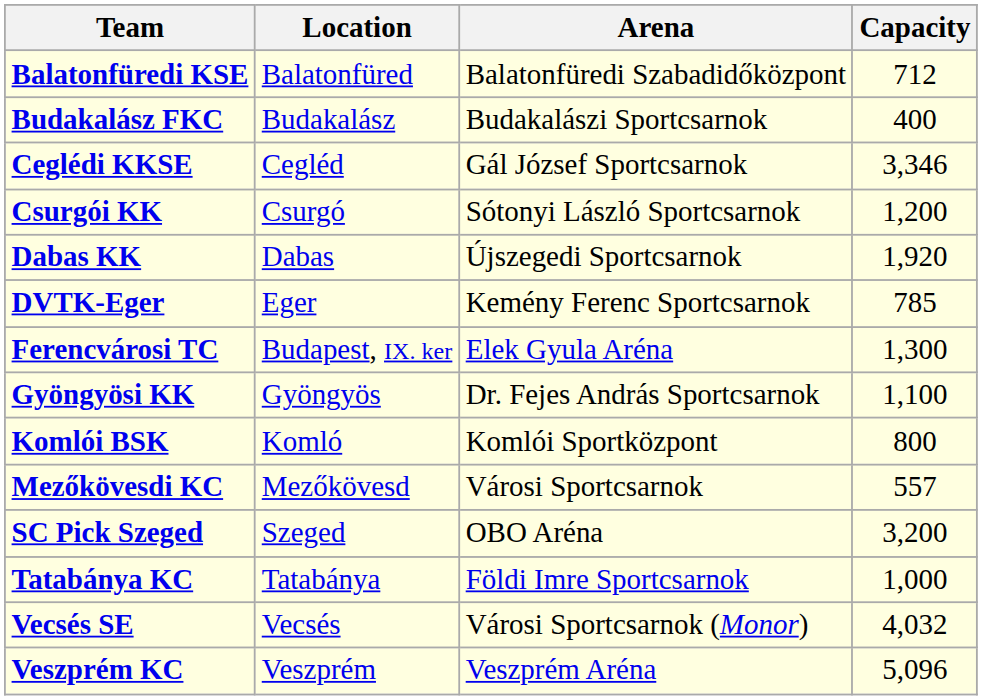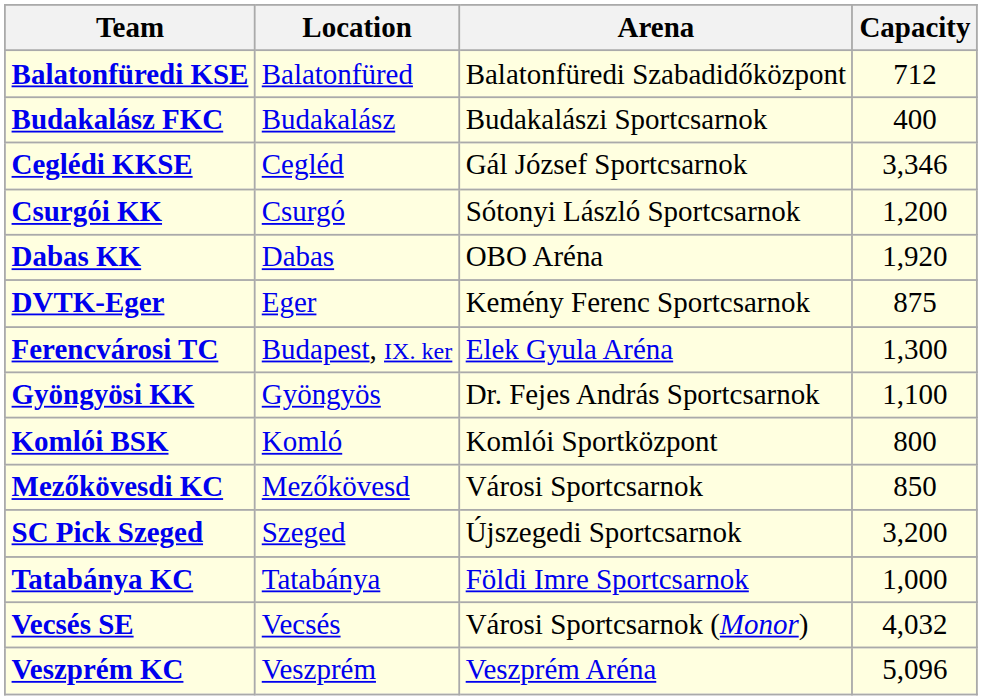 <table class="wikitable sortable" style="text-align: left;">
 <tr>
 <th>Team</th>
 <th>Location</th>
 <th>Arena</th>
 <th>Capacity</th>
 </tr>
 <tr bgcolor=ffffe0>
 <td><strong><a href='#'>Balatonfüredi KSE</a></strong></td>
 <td><a href='#'>Balatonfüred</a></td>
 <td>Balatonfüredi Szabadidőközpont</td>
 <td align="center">712</td>
 </tr>
 <tr bgcolor=ffffe0>
 <td><strong><a href='#'>Budakalász FKC</a></strong></td>
 <td><a href='#'>Budakalász</a></td>
 <td>Budakalászi Sportcsarnok</td>
 <td align="center">400</td>
 </tr>
 <tr bgcolor=ffffe0>
 <td><strong><a href='#'>Ceglédi KKSE</a></strong></td>
 <td><a href='#'>Cegléd</a></td>
 <td>Gál József Sportcsarnok</td>
 <td align="center">3,346</td>
 </tr>
 <tr bgcolor=ffffe0>
 <td><strong><a href='#'>Csurgói KK</a></strong></td>
 <td><a href='#'>Csurgó</a></td>
 <td>Sótonyi László Sportcsarnok</td>
 <td align="center">1,200</td>
 </tr>
 <tr bgcolor=ffffe0>
 <td><strong><a href='#'>Dabas KK</a></strong></td>
 <td><a href='#'>Dabas</a></td>
-<td>Újszegedi Sportcsarnok</td>
+<td>OBO Aréna</td>
 <td align="center">1,920</td>
 </tr>
 <tr bgcolor=ffffe0>
 <td><strong><a href='#'>DVTK-Eger</a></strong></td>
 <td><a href='#'>Eger</a></td>
 <td>Kemény Ferenc Sportcsarnok</td>
-<td align="center">785</td>
+<td align="center">875</td>
 </tr>
 <tr bgcolor=ffffe0>
 <td><strong><a href='#'>Ferencvárosi TC</a></strong></td>
 <td><a href='#'>Budapest</a>, <small><a href='#'>IX. ker</a></small></td>
 <td><a href='#'>Elek Gyula Aréna</a></td>
 <td align="center">1,300</td>
 </tr>
 <tr bgcolor=ffffe0>
 <td><strong><a href='#'>Gyöngyösi KK</a></strong></td>
 <td><a href='#'>Gyöngyös</a></td>
 <td>Dr. Fejes András Sportcsarnok</td>
 <td align="center">1,100</td>
 </tr>
 <tr bgcolor=ffffe0>
 <td><strong><a href='#'>Komlói BSK</a></strong></td>
 <td><a href='#'>Komló</a></td>
 <td>Komlói Sportközpont</td>
 <td align="center">800</td>
 </tr>
 <tr bgcolor=ffffe0>
 <td><strong><a href='#'>Mezőkövesdi KC</a></strong></td>
 <td><a href='#'>Mezőkövesd</a></td>
 <td>Városi Sportcsarnok</td>
-<td align="center">557</td>
+<td align="center">850</td>
 </tr>
 <tr bgcolor=ffffe0>
 <td><strong><a href='#'>SC Pick Szeged</a></strong></td>
 <td><a href='#'>Szeged</a></td>
-<td>OBO Aréna</td>
+<td>Újszegedi Sportcsarnok</td>
 <td align="center">3,200</td>
 </tr>
 <tr bgcolor=ffffe0>
 <td><strong><a href='#'>Tatabánya KC</a></strong></td>
 <td><a href='#'>Tatabánya</a></td>
 <td><a href='#'>Földi Imre Sportcsarnok</a></td>
 <td align="center">1,000</td>
 </tr>
 <tr bgcolor=ffffe0>
 <td><strong><a href='#'>Vecsés SE</a></strong></td>
 <td><a href='#'>Vecsés</a></td>
 <td>Városi Sportcsarnok (<em><a href='#'>Monor</a></em>)</td>
 <td align="center">4,032</td>
 </tr>
 <tr bgcolor=ffffe0>
 <td><strong><a href='#'>Veszprém KC</a></strong></td>
 <td><a href='#'>Veszprém</a></td>
 <td><a href='#'>Veszprém Aréna</a></td>
 <td align="center">5,096</td>
 </tr>
 </table>
